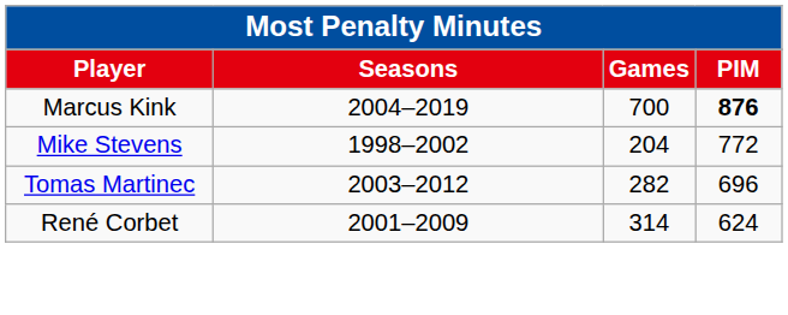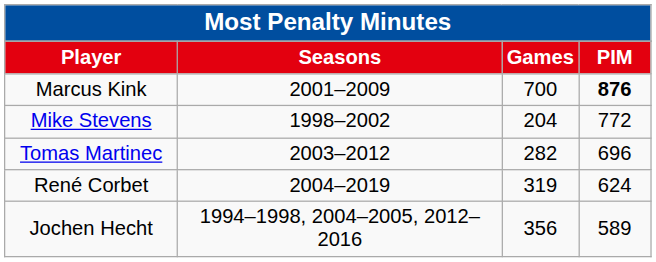 <table class="wikitable sortable" style="text-align:center">
 <tr>
 <td colspan="4" style= "background: #004e9f; color: #ffffff"><big><strong>Most Penalty Minutes</strong></big></td>
 </tr>
 <tr style="text-align:center; background:#e8e8e8;">
 </tr>
 <tr>
 <th width=130px style="background: #e3000f; color: #ffffff">Player</th>
 <th width=250px style="background: #e3000f; color: #ffffff">Seasons</th>
 <th width=50px style="background: #e3000f; color: #ffffff">Games</th>
 <th width=50px style="background: #e3000f; color: #ffffff">PIM</th>
 </tr>
 <tr style="text-align:center;">
 <td>Marcus Kink</td>
-<td>2004–2019</td>
+<td>2001–2009</td>
 <td>700</td>
 <td><strong>876</strong></td>
 </tr>
 <tr style="text-align:center;">
 <td><a href='#'>Mike Stevens</a></td>
 <td>1998–2002</td>
 <td>204</td>
 <td>772</td>
 </tr>
 <tr style="text-align:center;">
 <td><a href='#'>Tomas Martinec</a></td>
 <td>2003–2012</td>
 <td>282</td>
 <td>696</td>
 </tr>
 <tr style="text-align:center;">
 <td>René Corbet</td>
-<td>2001–2009</td>
-<td>314</td>
+<td>2004–2019</td>
+<td>319</td>
 <td>624</td>
 </tr>
+<tr style="text-align:center;">
+<td>Jochen Hecht</td>
+<td>1994–1998, 2004–2005, 2012–2016</td>
+<td>356</td>
+<td>589</td>
+</tr>
 </table>
